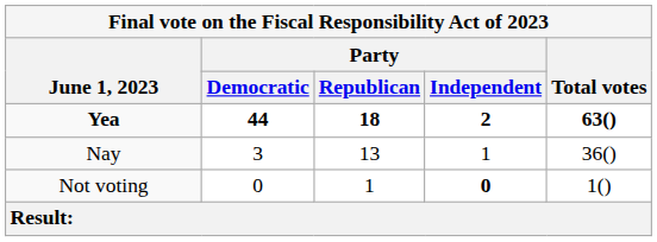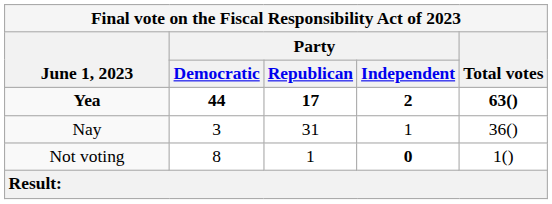 <table class="wikitable" style="text-align:center">
 <tr>
 <th colspan=5 style="background:#f5f5f5">Final vote on the Fiscal Responsibility Act of 2023</th>
 </tr>
 <tr style="vertical-align:bottom;">
 <th rowspan=2 style="width: 9em;">June 1, 2023</th>
 <th colspan=3>Party</th>
 <th rowspan=2>Total votes</th>
 </tr>
 <tr style="vertical-align:bottom;">
 <th><a href='#'>Democratic</a></th>
 <th><a href='#'>Republican</a></th>
 <th><a href='#'>Independent</a> </th>
 </tr>
 <tr>
 <td><strong>Yea</strong></td>
 <td style="background:#ffffff"><strong>44</strong></td>
-<td style="background:#ffffff"><strong>18</strong></td>
+<td style="background:#ffffff"><strong>17</strong></td>
 <td style="background:#ffffff"><strong>2</strong></td>
 <td style="background:#ffffff"><strong>63()</strong></td>
 </tr>
 <tr>
 <td>Nay</td>
 <td style="background:#ffffff">3</td>
-<td style="background:#ffffff">13</td>
+<td style="background:#ffffff">31</td>
 <td style="background:#ffffff">1</td>
 <td style="background:#ffffff">36()</td>
 </tr>
 <tr>
 <td>Not voting</td>
-<td style="background:#ffffff">0</td>
+<td style="background:#ffffff">8</td>
 <td style="background:#ffffff">1</td>
 <td style="background:#ffffff"><strong>0</strong></td>
 <td style="background:#ffffff">1()</td>
 </tr>
 <tr>
 <th colspan=5 style="text-align:left;">Result: </th>
 </tr>
 </table>
